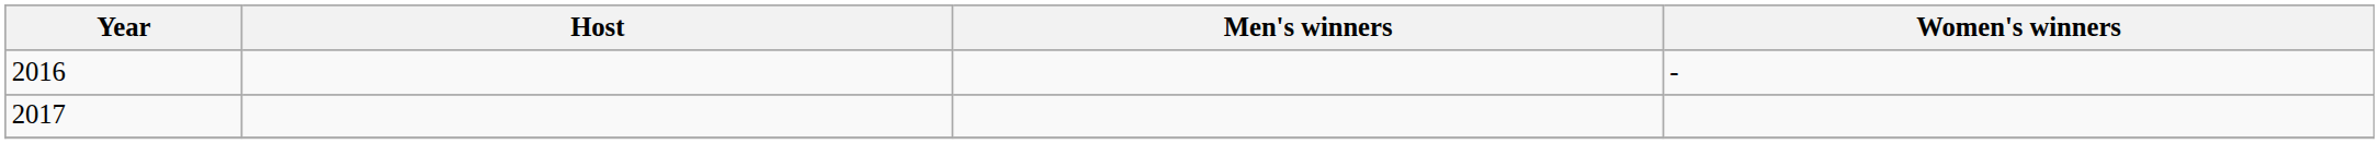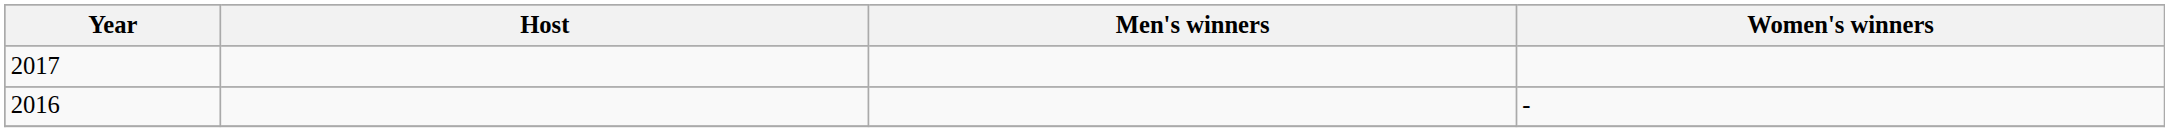 <table class="wikitable sortable" style="font-size:90%; width: 100%; text-align: left;">
 <tr>
 <th width=5%>Year</th>
 <th width=15%>Host</th>
 <th width=15%>Men's winners</th>
 <th width=15%>Women's winners</th>
 </tr>
 <tr>
+<td>2017</td>
+<td></td>
+<td></td>
+<td></td>
+</tr>
+<tr>
 <td>2016</td>
 <td></td>
 <td></td>
 <td>-</td>
 </tr>
 <tr>
-<td>2017</td>
-<td></td>
-<td></td>
-<td></td>
-</tr>
-<tr>
 </tr>
 </table>
